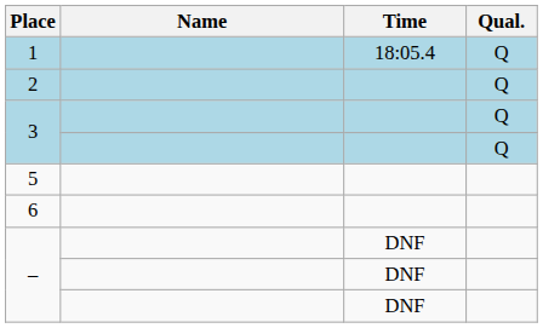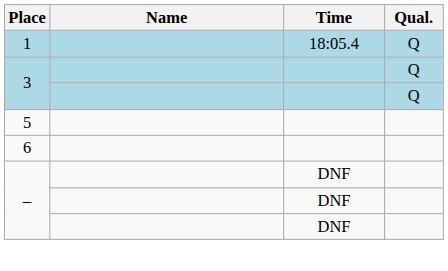 <table class=wikitable style="text-align:center">
 <tr>
 <th width=20>Place</th>
 <th width=220>Name</th>
 <th width=90>Time</th>
 <th width=50>Qual.</th>
 </tr>
 <tr bgcolor=lightblue>
 <td>1</td>
 <td align=left></td>
 <td>18:05.4</td>
-<td>Q</td>
-</tr>
-<tr bgcolor=lightblue>
-<td>2</td>
-<td align=left></td>
-<td></td>
 <td>Q</td>
 </tr>
 <tr bgcolor=lightblue>
 <td rowspan=2>3</td>
 <td align=left></td>
 <td></td>
 <td>Q</td>
 </tr>
 <tr bgcolor=lightblue>
 <td align=left></td>
 <td></td>
 <td>Q</td>
 </tr>
 <tr>
 <td>5</td>
 <td align=left></td>
 <td></td>
 <td></td>
 </tr>
 <tr>
 <td>6</td>
 <td align=left></td>
 <td></td>
 <td></td>
 </tr>
 <tr>
 <td rowspan=3>–</td>
 <td align=left></td>
 <td>DNF</td>
 <td></td>
 </tr>
 <tr>
 <td align=left></td>
 <td>DNF</td>
 <td></td>
 </tr>
 <tr>
 <td align=left></td>
 <td>DNF</td>
 <td></td>
 </tr>
 </table>
